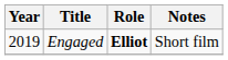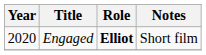 <table class="wikitable sortable">
 <tr>
 <th>Year</th>
 <th>Title</th>
 <th>Role</th>
 <th>Notes</th>
 </tr>
 <tr>
-<td>2019</td>
+<td>2020</td>
 <td><em>Engaged</em></td>
 <td><strong>Elliot</strong></td>
 <td>Short film</td>
 </tr>
 <tr>
 </tr>
 </table>
